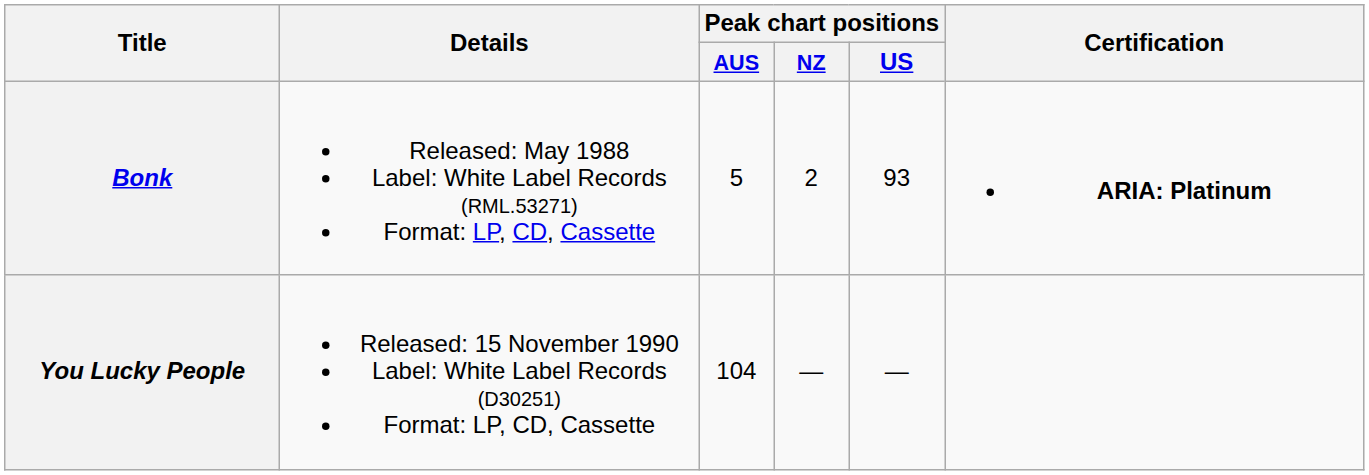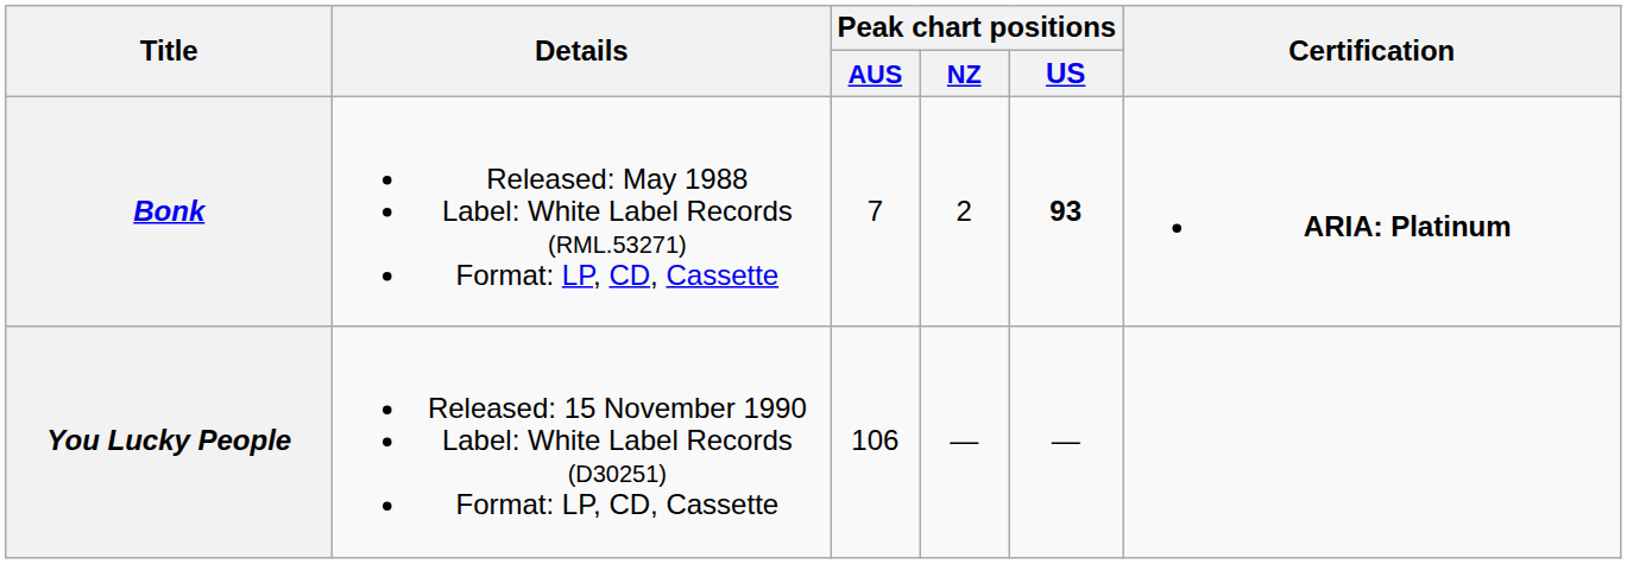 <table class="wikitable plainrowheaders" style="text-align:center;" border="1">
 <tr>
 <th scope="col" rowspan="2" style="width:11em;">Title</th>
 <th scope="col" rowspan="2" style="width:17em;">Details</th>
 <th colspan="3" scope="col">Peak chart positions</th>
 <th scope="col" rowspan="2" style="width:17em;">Certification</th>
 </tr>
 <tr>
 <th scope="col" style="width:3em;font-size:90%;"><a href='#'>AUS</a><br></th>
 <th scope="col" style="width:3em;font-size:90%;"><a href='#'>NZ</a><br></th>
 <th><a href='#'>US</a><br></th>
 </tr>
 <tr>
 <th scope="row"><em><a href='#'>Bonk</a></em></th>
 <td><br><ul><li>Released: May 1988</li><li>Label: White Label Records <small>(RML.53271)</small></li><li>Format: <a href='#'>LP</a>, <a href='#'>CD</a>, <a href='#'>Cassette</a></li></ul></td>
-<td>5</td>
+<td>7</td>
 <td>2</td>
-<td>93</td>
+<td><strong>93</strong></td>
 <td><strong><br><ul><li>ARIA: Platinum</li></ul></strong></td>
 </tr>
 <tr>
 <th scope="row"><em>You Lucky People</em></th>
 <td><br><ul><li>Released: 15 November 1990</li><li>Label: White Label Records <small>(D30251)</small></li><li>Format: LP, CD, Cassette</li></ul></td>
-<td>104</td>
+<td>106</td>
 <td>—</td>
 <td>—</td>
 <td></td>
 </tr>
 </table>
